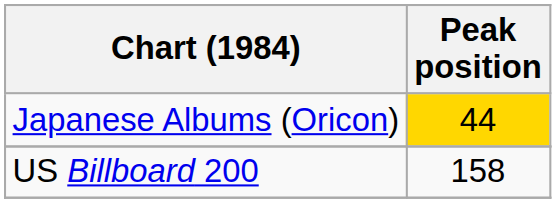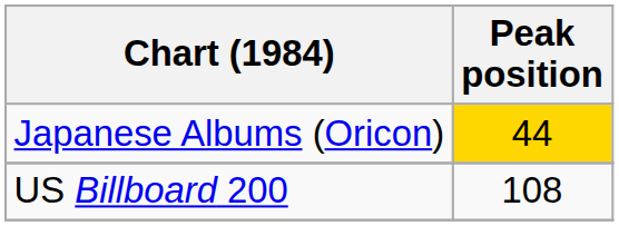 <table class="wikitable sortable">
 <tr>
 <th>Chart (1984)</th>
 <th>Peak<br>position</th>
 </tr>
 <tr>
 <td><a href='#'>Japanese Albums</a> (<a href='#'>Oricon</a>)</td>
 <td align="center" style="background: gold;">44</td>
 </tr>
 <tr>
 </tr>
 <tr>
 <td>US <a href='#'><em>Billboard</em> 200</a></td>
-<td align="center">158</td>
+<td align="center">108</td>
 </tr>
 <tr>
 </tr>
 </table>
